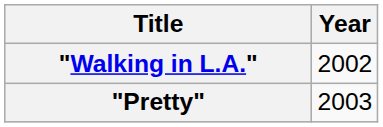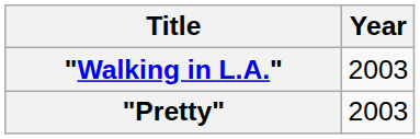 <table class="wikitable plainrowheaders" style="text-align:center;">
 <tr>
 <th scope="col" rowspan="1" style="width:12em;">Title</th>
 <th scope="col" rowspan="1">Year</th>
 </tr>
 <tr>
 <th scope="row">"<a href='#'>Walking in L.A.</a>"</th>
-<td rowspan="1">2002</td>
+<td rowspan="1">2003</td>
 </tr>
 <tr>
 <th scope="row">"Pretty"</th>
 <td rowspan="1">2003</td>
 </tr>
 </table>
